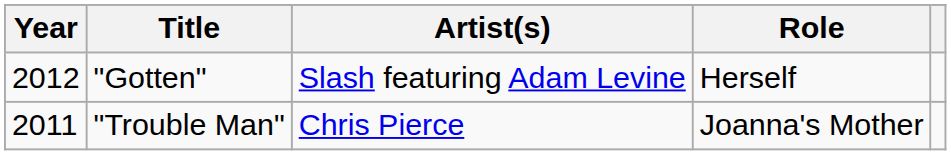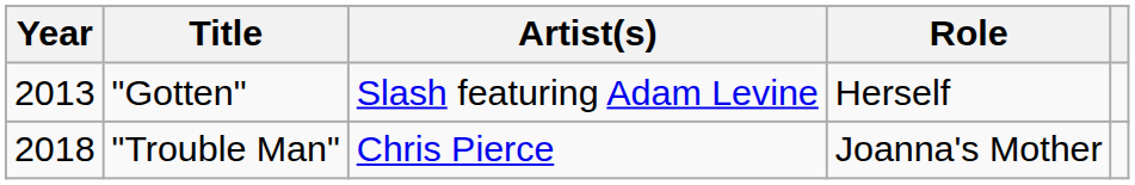 <table class="wikitable sortable">
 <tr>
 <th>Year</th>
 <th>Title</th>
 <th>Artist(s)</th>
 <th>Role</th>
 <th class="unsortable"></th>
 </tr>
 <tr>
-<td>2012</td>
+<td>2013</td>
 <td>"Gotten"</td>
 <td><a href='#'>Slash</a> featuring <a href='#'>Adam Levine</a></td>
 <td>Herself</td>
 <td></td>
 </tr>
 <tr>
-<td>2011</td>
+<td>2018</td>
 <td>"Trouble Man"</td>
 <td><a href='#'>Chris Pierce</a></td>
 <td>Joanna's Mother</td>
 </tr>
 </table>
